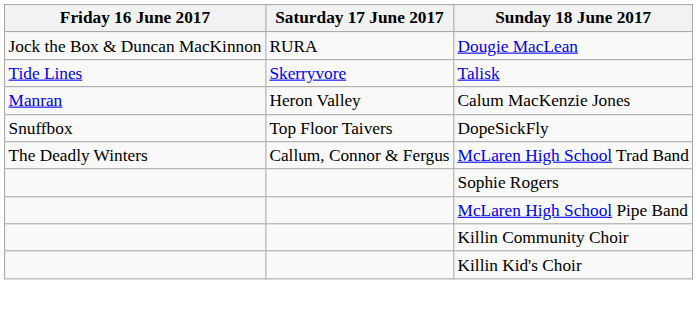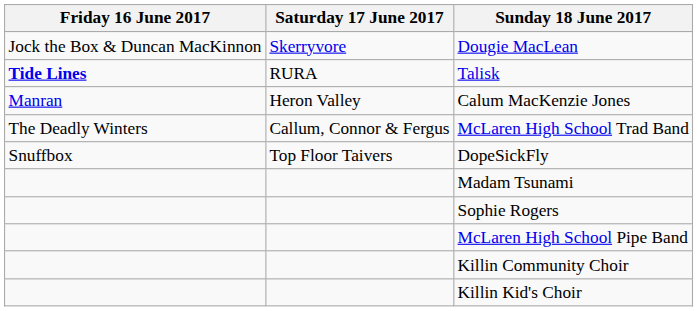 <table class="wikitable">
 <tr>
 <th>Friday 16 June 2017</th>
 <th>Saturday 17 June 2017</th>
 <th>Sunday 18 June 2017</th>
 </tr>
 <tr>
 <td>Jock the Box & Duncan MacKinnon</td>
-<td>RURA</td>
+<td><a href='#'>Skerryvore</a></td>
 <td><a href='#'>Dougie MacLean</a></td>
 </tr>
 <tr>
-<td><a href='#'>Tide Lines</a></td>
-<td><a href='#'>Skerryvore</a></td>
+<td><strong><a href='#'>Tide Lines</a></strong></td>
+<td>RURA</td>
 <td><a href='#'>Talisk</a></td>
 </tr>
 <tr>
 <td><a href='#'>Manran</a></td>
 <td>Heron Valley</td>
 <td>Calum MacKenzie Jones</td>
 </tr>
 <tr>
+<td>The Deadly Winters</td>
+<td>Callum, Connor & Fergus</td>
+<td><a href='#'>McLaren High School</a> Trad Band</td>
+</tr>
+<tr>
 <td>Snuffbox</td>
 <td>Top Floor Taivers</td>
 <td>DopeSickFly</td>
 </tr>
 <tr>
-<td>The Deadly Winters</td>
-<td>Callum, Connor & Fergus</td>
-<td><a href='#'>McLaren High School</a> Trad Band</td>
+<td></td>
+<td></td>
+<td>Madam Tsunami</td>
 </tr>
 <tr>
 <td></td>
 <td></td>
 <td>Sophie Rogers</td>
 </tr>
 <tr>
 <td></td>
 <td></td>
 <td><a href='#'>McLaren High School</a> Pipe Band</td>
 </tr>
 <tr>
 <td></td>
 <td></td>
 <td>Killin Community Choir</td>
 </tr>
 <tr>
 <td></td>
 <td></td>
 <td>Killin Kid's Choir</td>
 </tr>
 </table>
